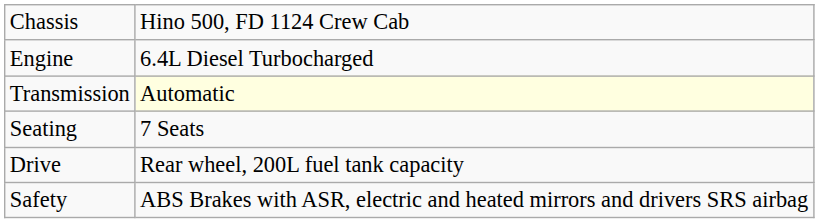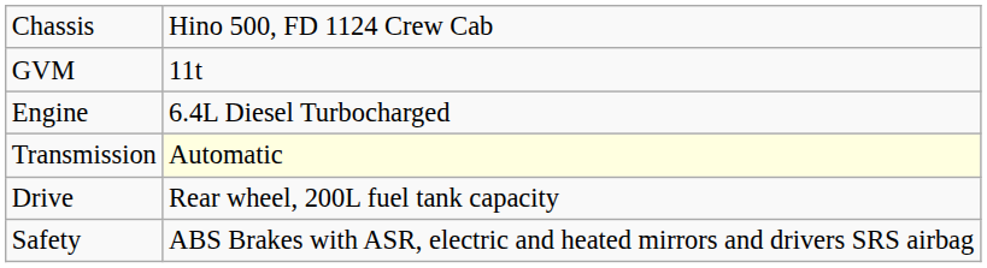 <table class="wikitable">
 <tr>
 <td>Chassis</td>
 <td>Hino 500, FD 1124 Crew Cab</td>
+</tr>
+<tr>
+<td>GVM</td>
+<td>11t</td>
 </tr>
 <tr>
 <td>Engine</td>
 <td>6.4L Diesel Turbocharged</td>
 </tr>
 <tr>
 <td>Transmission</td>
 <td style="background: lightyellow;">Automatic</td>
 </tr>
 <tr>
-<td>Seating</td>
-<td>7 Seats</td>
-</tr>
-<tr>
 <td>Drive</td>
 <td>Rear wheel, 200L fuel tank capacity</td>
 </tr>
 <tr>
 <td>Safety</td>
 <td>ABS Brakes with ASR, electric and heated mirrors and drivers SRS airbag</td>
 </tr>
 </table>
